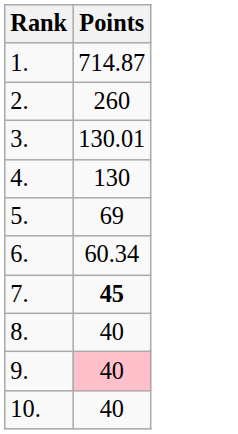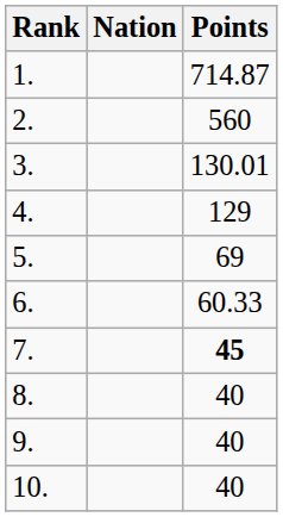 <table class="wikitable sortable">
 <tr>
 <th>Rank</th>
+<th>Nation</th>
 <th>Points</th>
 </tr>
 <tr>
 <td>1.</td>
+<td></td>
 <td align=center>714.87</td>
 </tr>
 <tr>
 <td>2.</td>
-<td align=center>260</td>
+<td></td>
+<td align=center>560</td>
 </tr>
 <tr>
 <td>3.</td>
+<td></td>
 <td align=center>130.01</td>
 </tr>
 <tr>
 <td>4.</td>
-<td align=center>130</td>
+<td></td>
+<td align=center>129</td>
 </tr>
 <tr>
 <td>5.</td>
+<td></td>
 <td align=center>69</td>
 </tr>
 <tr>
 <td>6.</td>
-<td align=center>60.34</td>
+<td></td>
+<td align=center>60.33</td>
 </tr>
 <tr>
 <td>7.</td>
+<td></td>
 <td align=center><strong>45</strong></td>
 </tr>
 <tr>
 <td>8.</td>
+<td></td>
 <td align=center>40</td>
 </tr>
 <tr>
 <td>9.</td>
-<td align=center style="background: pink;">40</td>
+<td></td>
+<td align=center>40</td>
 </tr>
 <tr>
 <td>10.</td>
+<td></td>
 <td align=center>40</td>
 </tr>
 </table>
